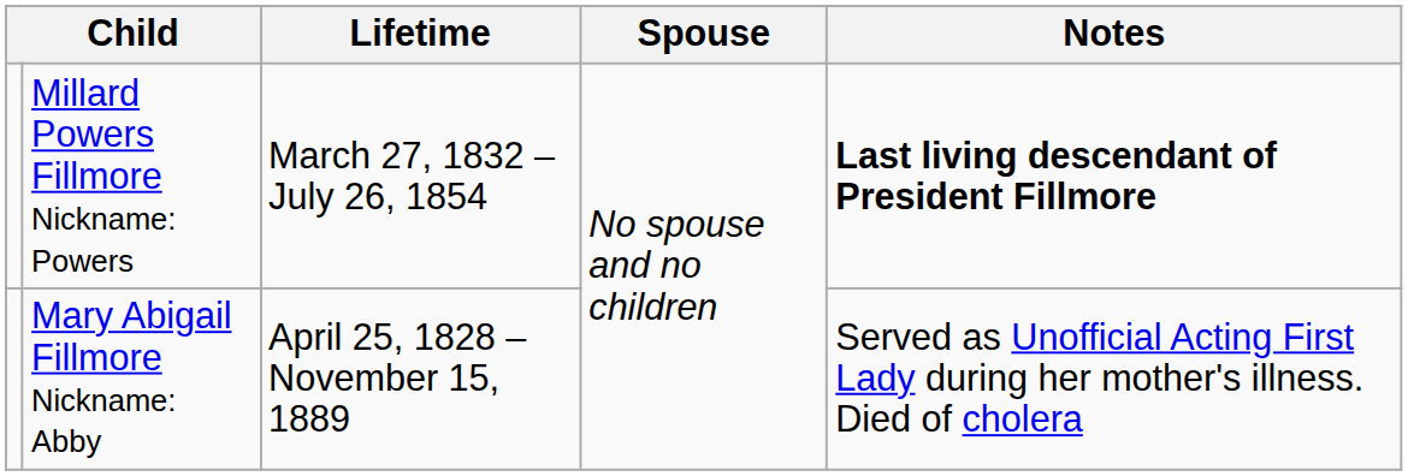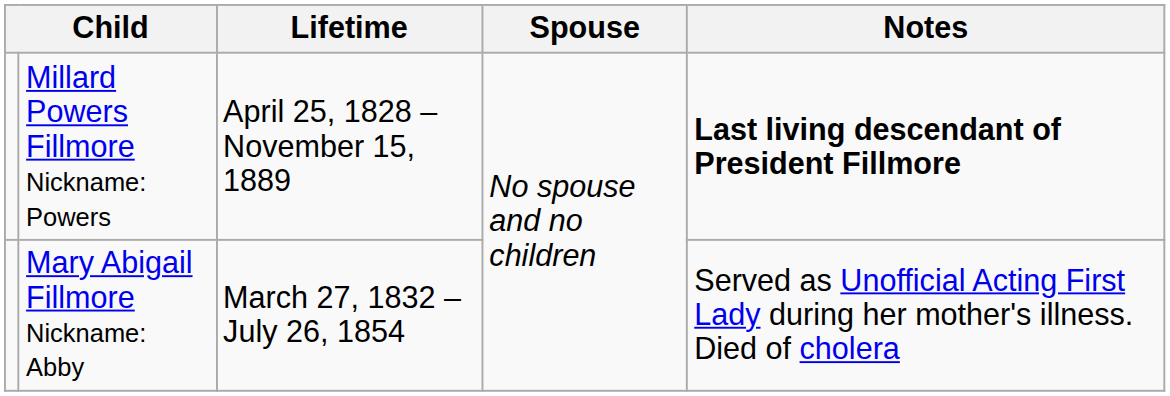 <table class="wikitable">
 <tr>
 <th colspan="2">Child</th>
 <th>Lifetime</th>
 <th>Spouse</th>
 <th>Notes</th>
 </tr>
 <tr>
 <td></td>
 <td><a href='#'>Millard Powers Fillmore</a><br><small>Nickname: Powers</small></td>
-<td>March 27, 1832 – July 26, 1854</td>
+<td>April 25, 1828 – November 15, 1889</td>
 <td rowspan="2"><em>No spouse and no children</em></td>
 <td><strong>Last living descendant of President Fillmore</strong></td>
 </tr>
 <tr>
 <td></td>
 <td><a href='#'>Mary Abigail Fillmore</a><br><small>Nickname: Abby</small></td>
-<td>April 25, 1828 – November 15, 1889</td>
+<td>March 27, 1832 – July 26, 1854</td>
 <td>Served as <a href='#'>Unofficial Acting First Lady</a> during her mother's illness. Died of <a href='#'>cholera</a></td>
 </tr>
 </table>
